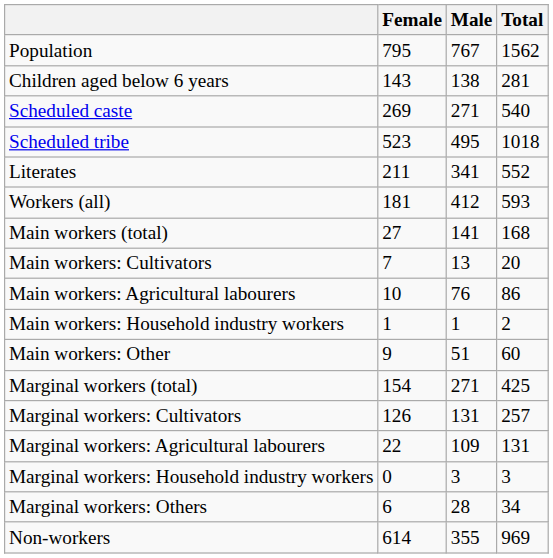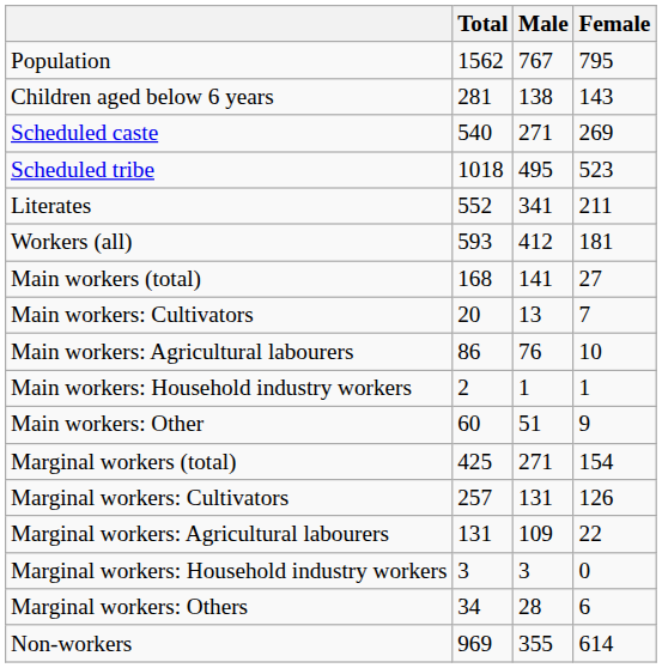 <table class="wikitable sortable">
 <tr>
 <th></th>
+<th>Total</th>
+<th>Male</th>
 <th>Female</th>
-<th>Male</th>
-<th>Total</th>
 </tr>
 <tr>
 <td>Population</td>
+<td>1562</td>
+<td>767</td>
 <td>795</td>
-<td>767</td>
-<td>1562</td>
 </tr>
 <tr>
 <td>Children aged below 6 years</td>
+<td>281</td>
+<td>138</td>
 <td>143</td>
-<td>138</td>
-<td>281</td>
 </tr>
 <tr>
 <td><a href='#'>Scheduled caste</a></td>
+<td>540</td>
+<td>271</td>
 <td>269</td>
-<td>271</td>
-<td>540</td>
 </tr>
 <tr>
 <td><a href='#'>Scheduled tribe</a></td>
+<td>1018</td>
+<td>495</td>
 <td>523</td>
-<td>495</td>
-<td>1018</td>
 </tr>
 <tr>
 <td>Literates</td>
+<td>552</td>
+<td>341</td>
 <td>211</td>
-<td>341</td>
-<td>552</td>
 </tr>
 <tr>
 <td>Workers (all)</td>
+<td>593</td>
+<td>412</td>
 <td>181</td>
-<td>412</td>
-<td>593</td>
 </tr>
 <tr>
 <td>Main workers (total)</td>
+<td>168</td>
+<td>141</td>
 <td>27</td>
-<td>141</td>
-<td>168</td>
 </tr>
 <tr>
 <td>Main workers: Cultivators</td>
+<td>20</td>
+<td>13</td>
 <td>7</td>
-<td>13</td>
-<td>20</td>
 </tr>
 <tr>
 <td>Main workers: Agricultural labourers</td>
+<td>86</td>
+<td>76</td>
 <td>10</td>
-<td>76</td>
-<td>86</td>
 </tr>
 <tr>
 <td>Main workers: Household industry workers</td>
+<td>2</td>
 <td>1</td>
 <td>1</td>
-<td>2</td>
 </tr>
 <tr>
 <td>Main workers: Other</td>
+<td>60</td>
+<td>51</td>
 <td>9</td>
-<td>51</td>
-<td>60</td>
 </tr>
 <tr>
 <td>Marginal workers (total)</td>
+<td>425</td>
+<td>271</td>
 <td>154</td>
-<td>271</td>
-<td>425</td>
 </tr>
 <tr>
 <td>Marginal workers: Cultivators</td>
+<td>257</td>
+<td>131</td>
 <td>126</td>
-<td>131</td>
-<td>257</td>
 </tr>
 <tr>
 <td>Marginal workers: Agricultural labourers</td>
+<td>131</td>
+<td>109</td>
 <td>22</td>
-<td>109</td>
-<td>131</td>
 </tr>
 <tr>
 <td>Marginal workers: Household industry workers</td>
-<td>0</td>
 <td>3</td>
 <td>3</td>
+<td>0</td>
 </tr>
 <tr>
 <td>Marginal workers: Others</td>
+<td>34</td>
+<td>28</td>
 <td>6</td>
-<td>28</td>
-<td>34</td>
 </tr>
 <tr>
 <td>Non-workers</td>
+<td>969</td>
+<td>355</td>
 <td>614</td>
-<td>355</td>
-<td>969</td>
 </tr>
 </table>
